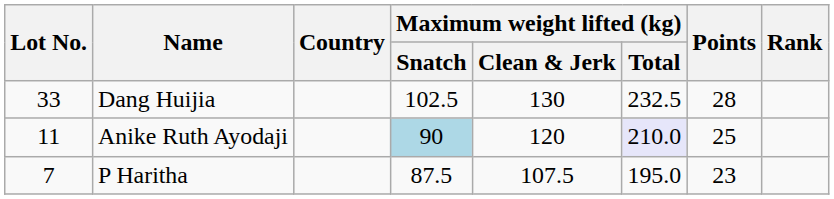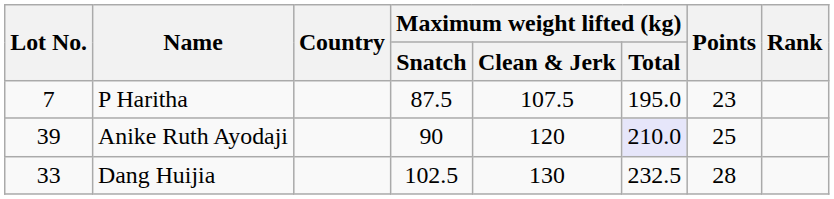 <table class="wikitable" style="text-align:center">
 <tr>
 <th rowspan="2">Lot No.</th>
 <th rowspan="2">Name</th>
 <th rowspan="2">Country</th>
 <th colspan="3">Maximum weight lifted (kg)</th>
 <th rowspan="2">Points</th>
 <th rowspan="2">Rank</th>
 </tr>
 <tr>
 <th><strong>Snatch</strong></th>
 <th><strong>Clean & Jerk</strong></th>
 <th><strong>Total</strong></th>
 </tr>
 <tr>
+<td>7</td>
+<td align=left>P Haritha</td>
+<td align=left></td>
+<td>87.5</td>
+<td>107.5</td>
+<td>195.0</td>
+<td>23</td>
+<td></td>
+</tr>
+<tr>
+<td>39</td>
+<td align=left>Anike Ruth Ayodaji</td>
+<td align=left></td>
+<td>90</td>
+<td>120</td>
+<td style="background: lavender;">210.0</td>
+<td>25</td>
+<td></td>
+</tr>
+<tr>
 <td>33</td>
 <td align=left>Dang Huijia</td>
 <td align=left></td>
 <td>102.5</td>
 <td>130</td>
 <td>232.5</td>
 <td>28</td>
 <td></td>
 </tr>
-<tr>
-<td>11</td>
-<td align=left>Anike Ruth Ayodaji</td>
-<td align=left></td>
-<td style="background: lightblue;">90</td>
-<td>120</td>
-<td style="background: lavender;">210.0</td>
-<td>25</td>
-<td></td>
-</tr>
-<tr>
-<td>7</td>
-<td align=left>P Haritha</td>
-<td align=left></td>
-<td>87.5</td>
-<td>107.5</td>
-<td>195.0</td>
-<td>23</td>
-<td></td>
-</tr>
 </table>
